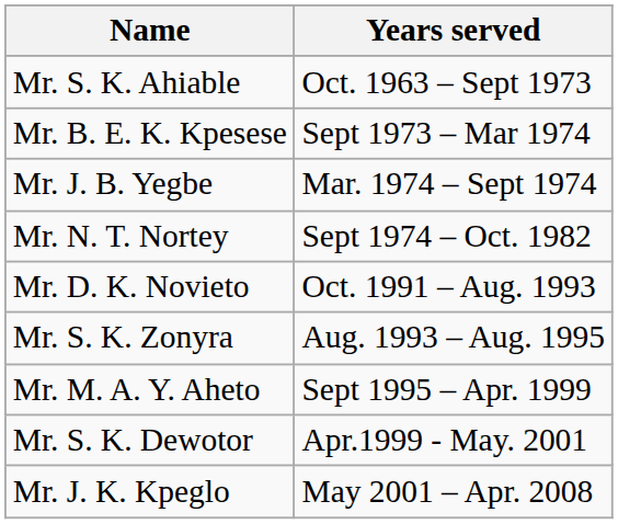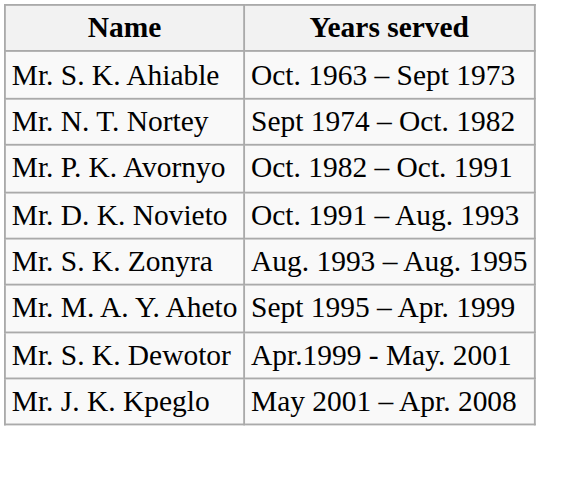 <table class="wikitable">
 <tr>
 <th>Name</th>
 <th>Years served</th>
 </tr>
 <tr>
 <td>Mr. S. K. Ahiable</td>
 <td>Oct. 1963 – Sept 1973</td>
 </tr>
 <tr>
-<td>Mr. B. E. K. Kpesese</td>
-<td>Sept 1973 – Mar 1974</td>
+<td>Mr. N. T. Nortey</td>
+<td>Sept 1974 – Oct. 1982</td>
 </tr>
 <tr>
-<td>Mr. J. B. Yegbe</td>
-<td>Mar. 1974 – Sept 1974</td>
-</tr>
-<tr>
-<td>Mr. N. T. Nortey</td>
-<td>Sept 1974 – Oct. 1982</td>
+<td>Mr. P. K. Avornyo</td>
+<td>Oct. 1982 – Oct. 1991</td>
 </tr>
 <tr>
 <td>Mr. D. K. Novieto</td>
 <td>Oct. 1991 – Aug. 1993</td>
 </tr>
 <tr>
 <td>Mr. S. K. Zonyra</td>
 <td>Aug. 1993 – Aug. 1995</td>
 </tr>
 <tr>
 <td>Mr. M. A. Y. Aheto</td>
 <td>Sept 1995 – Apr. 1999</td>
 </tr>
 <tr>
 <td>Mr. S. K. Dewotor</td>
 <td>Apr.1999 - May. 2001</td>
 </tr>
 <tr>
 <td>Mr. J. K. Kpeglo</td>
 <td>May 2001 – Apr. 2008</td>
 </tr>
 </table>
